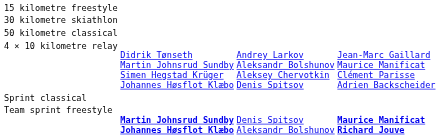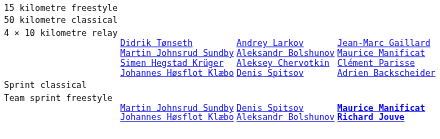 <table>
 <tr valign="top">
 <td>15 kilometre freestyle <br></td>
-<td></td>
-<td></td>
-<td></td>
-</tr>
-<tr valign="top">
-<td>30 kilometre skiathlon <br></td>
 <td></td>
 <td></td>
 <td></td>
 </tr>
 <tr valign="top">
 <td>50 kilometre classical <br></td>
 <td></td>
 <td></td>
 <td></td>
 </tr>
 <tr valign="top">
 <td>4 × 10 kilometre relay <br></td>
 <td><br><a href='#'>Didrik Tønseth</a><br><a href='#'>Martin Johnsrud Sundby</a><br><a href='#'>Simen Hegstad Krüger</a><br><a href='#'>Johannes Høsflot Klæbo</a></td>
 <td><br><a href='#'>Andrey Larkov</a><br><a href='#'>Aleksandr Bolshunov</a><br><a href='#'>Aleksey Chervotkin</a><br><a href='#'>Denis Spitsov</a></td>
 <td><br><a href='#'>Jean-Marc Gaillard</a><br><a href='#'>Maurice Manificat</a><br><a href='#'>Clément Parisse</a><br><a href='#'>Adrien Backscheider</a></td>
 </tr>
 <tr valign="top">
 <td>Sprint classical <br></td>
 <td></td>
 <td></td>
 <td></td>
 </tr>
 <tr valign="top">
 <td>Team sprint freestyle <br></td>
-<td><strong><br><a href='#'>Martin Johnsrud Sundby</a><br><a href='#'>Johannes Høsflot Klæbo</a></strong></td>
+<td><br><a href='#'>Martin Johnsrud Sundby</a><br><a href='#'>Johannes Høsflot Klæbo</a></td>
 <td><br><a href='#'>Denis Spitsov</a><br><a href='#'>Aleksandr Bolshunov</a></td>
 <td><strong><br><a href='#'>Maurice Manificat</a><br><a href='#'>Richard Jouve</a></strong></td>
 </tr>
 </table>
